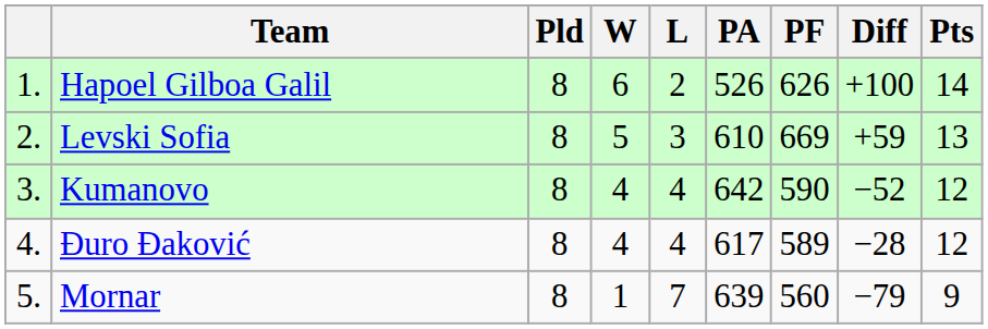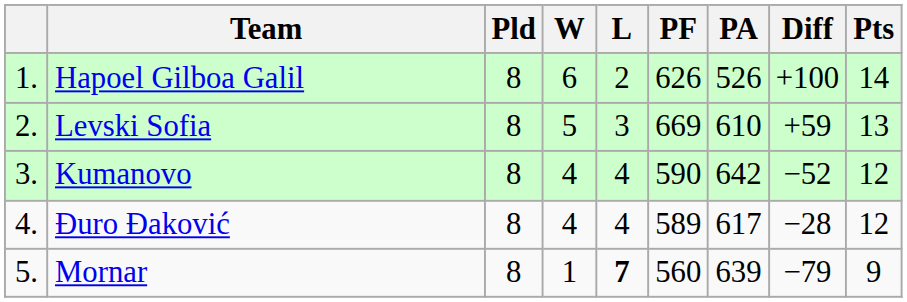 <table class="wikitable" style="text-align:center">
 <tr>
 <th width=15></th>
 <th width=220>Team</th>
 <th width=20>Pld</th>
 <th width=20>W</th>
 <th width=20>L</th>
+<th width=20>PF</th>
 <th width=20>PA</th>
-<th width=20>PF</th>
 <th width=30>Diff</th>
 <th width=20>Pts</th>
 </tr>
 <tr bgcolor=#ccffcc>
 <td>1.</td>
 <td align=left> <a href='#'>Hapoel Gilboa Galil</a></td>
 <td>8</td>
 <td>6</td>
 <td>2</td>
+<td>626</td>
 <td>526</td>
-<td>626</td>
 <td>+100</td>
 <td>14</td>
 </tr>
 <tr bgcolor=#ccffcc>
 <td>2.</td>
 <td align=left> <a href='#'>Levski Sofia</a></td>
 <td>8</td>
 <td>5</td>
 <td>3</td>
+<td>669</td>
 <td>610</td>
-<td>669</td>
 <td>+59</td>
 <td>13</td>
 </tr>
 <tr bgcolor=#ccffcc>
 <td>3.</td>
 <td align=left> <a href='#'>Kumanovo</a></td>
 <td>8</td>
 <td>4</td>
 <td>4</td>
+<td>590</td>
 <td>642</td>
-<td>590</td>
 <td>−52</td>
 <td>12</td>
 </tr>
 <tr>
 <td>4.</td>
 <td align=left> <a href='#'>Đuro Đaković</a></td>
 <td>8</td>
 <td>4</td>
 <td>4</td>
+<td>589</td>
 <td>617</td>
-<td>589</td>
 <td>−28</td>
 <td>12</td>
 </tr>
 <tr>
 <td>5.</td>
 <td align=left> <a href='#'>Mornar</a></td>
 <td>8</td>
 <td>1</td>
-<td>7</td>
+<td><strong>7</strong></td>
+<td>560</td>
 <td>639</td>
-<td>560</td>
 <td>−79</td>
 <td>9</td>
 </tr>
 </table>
